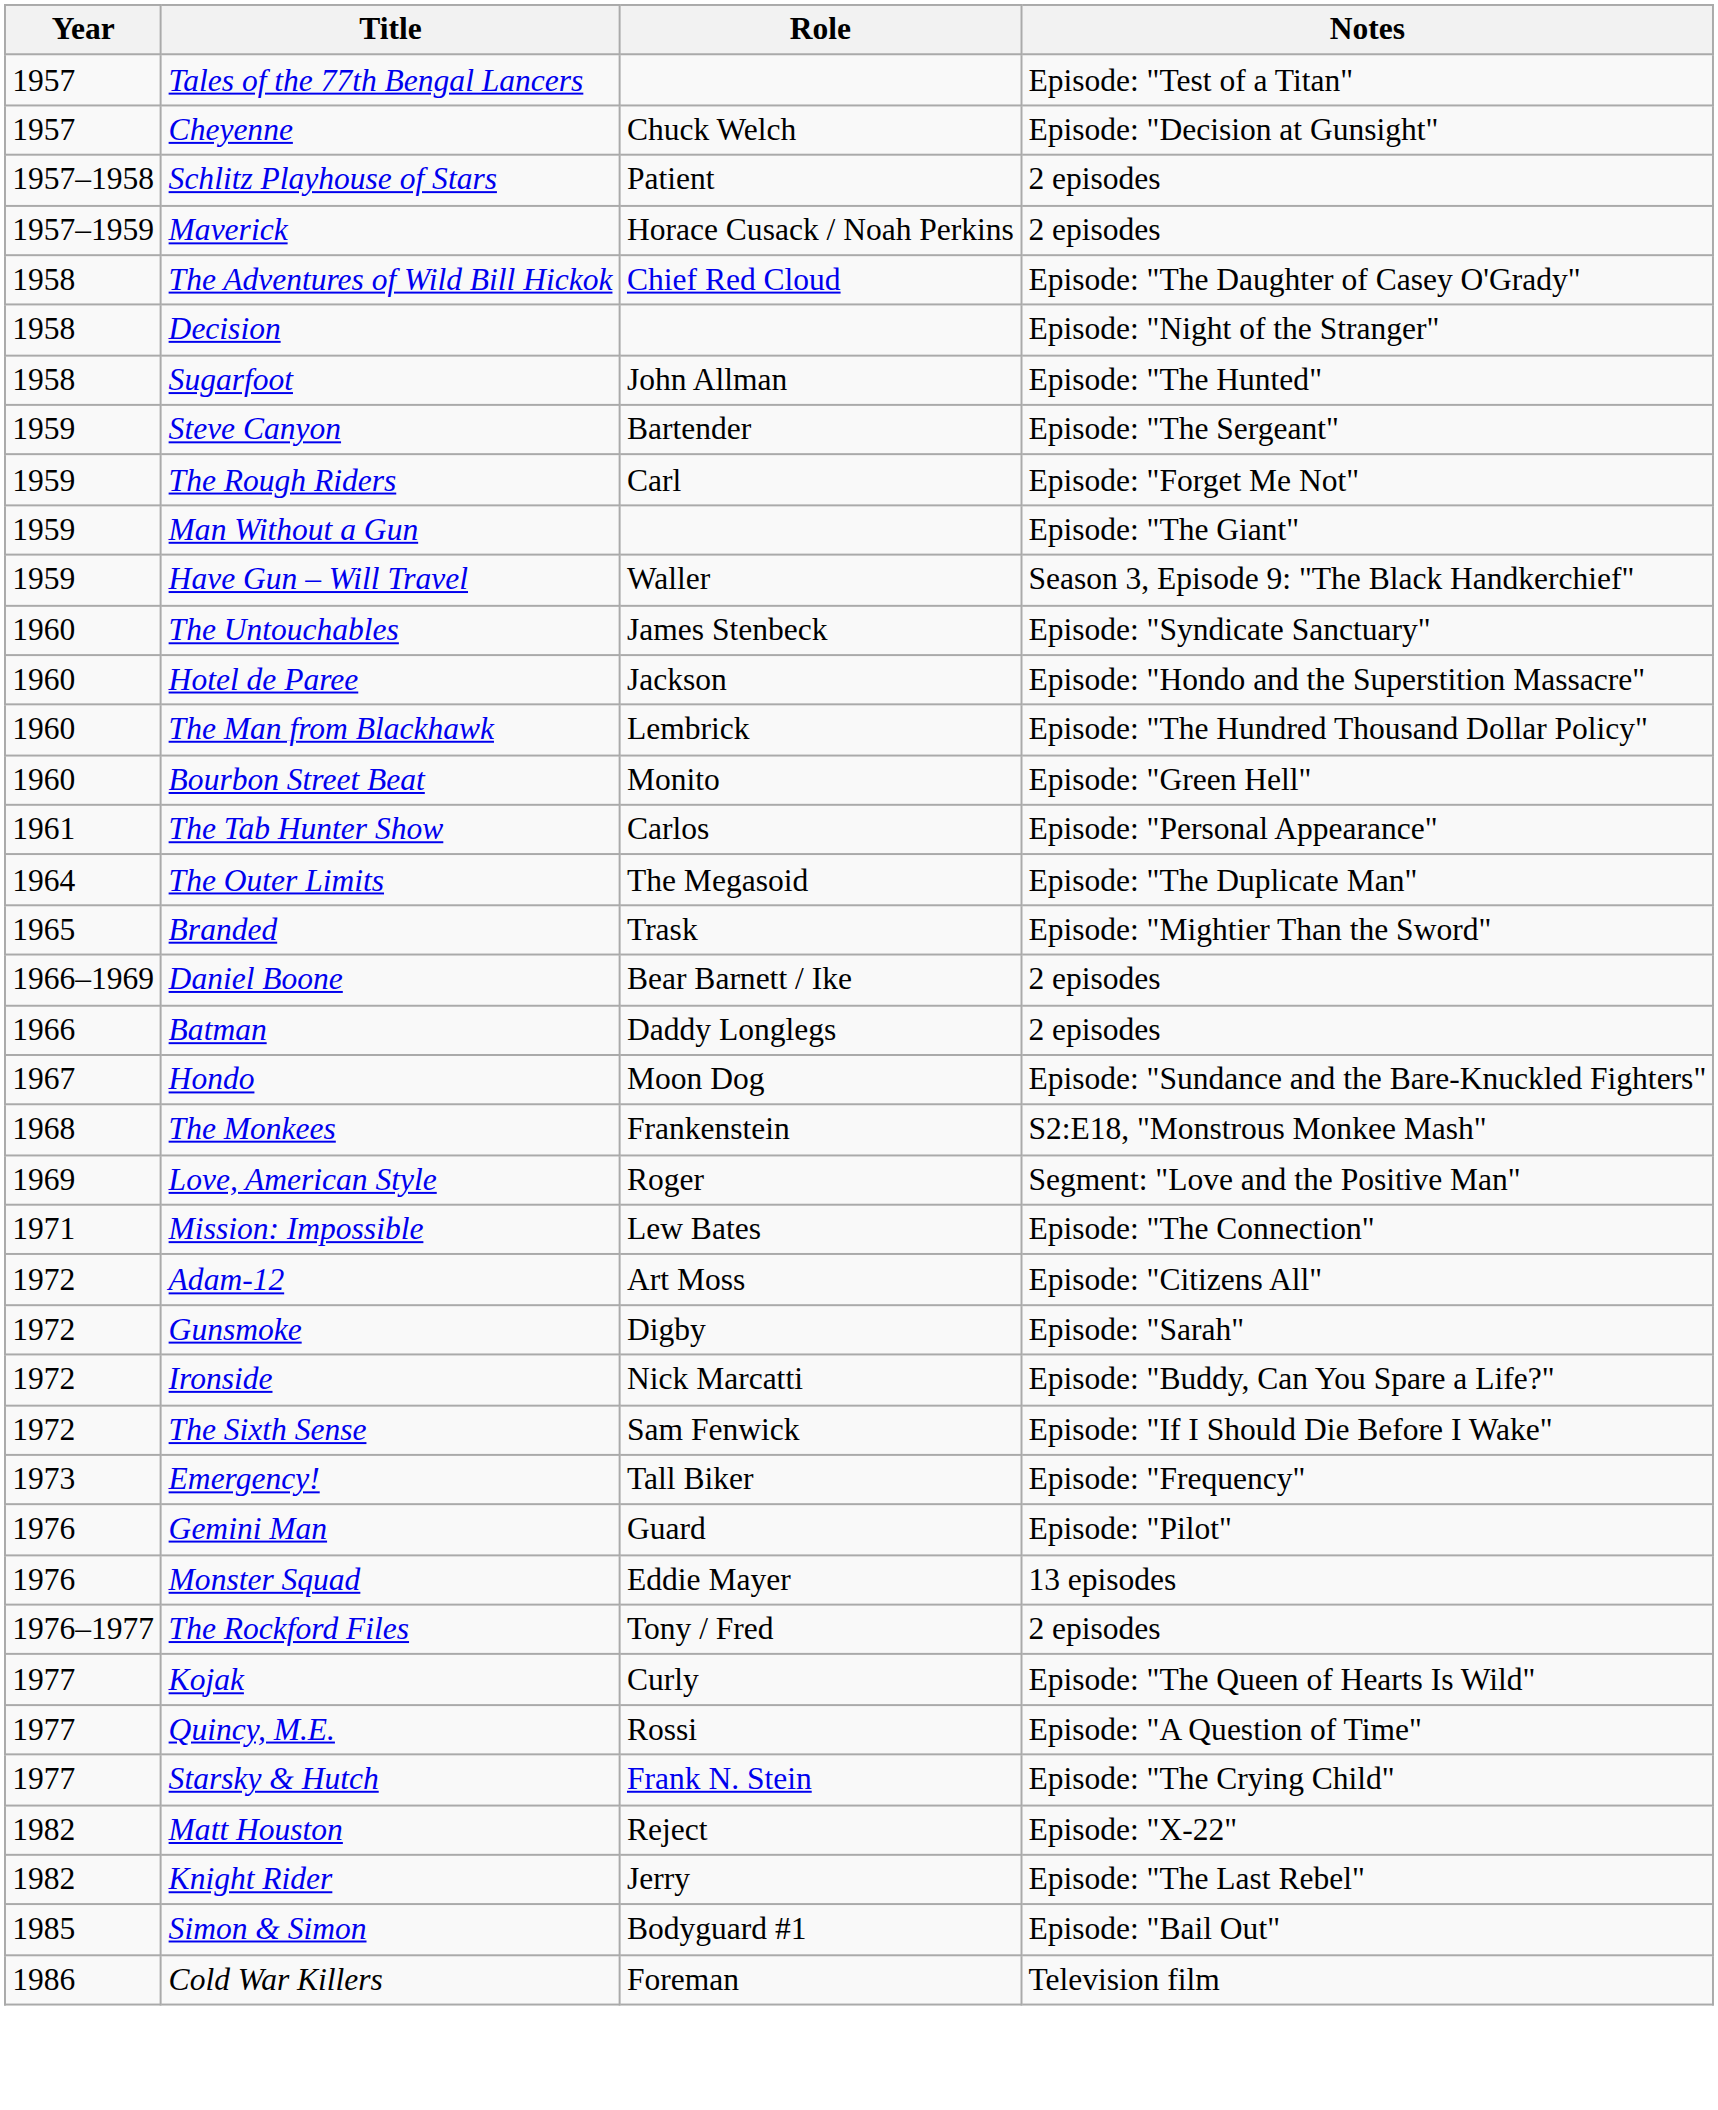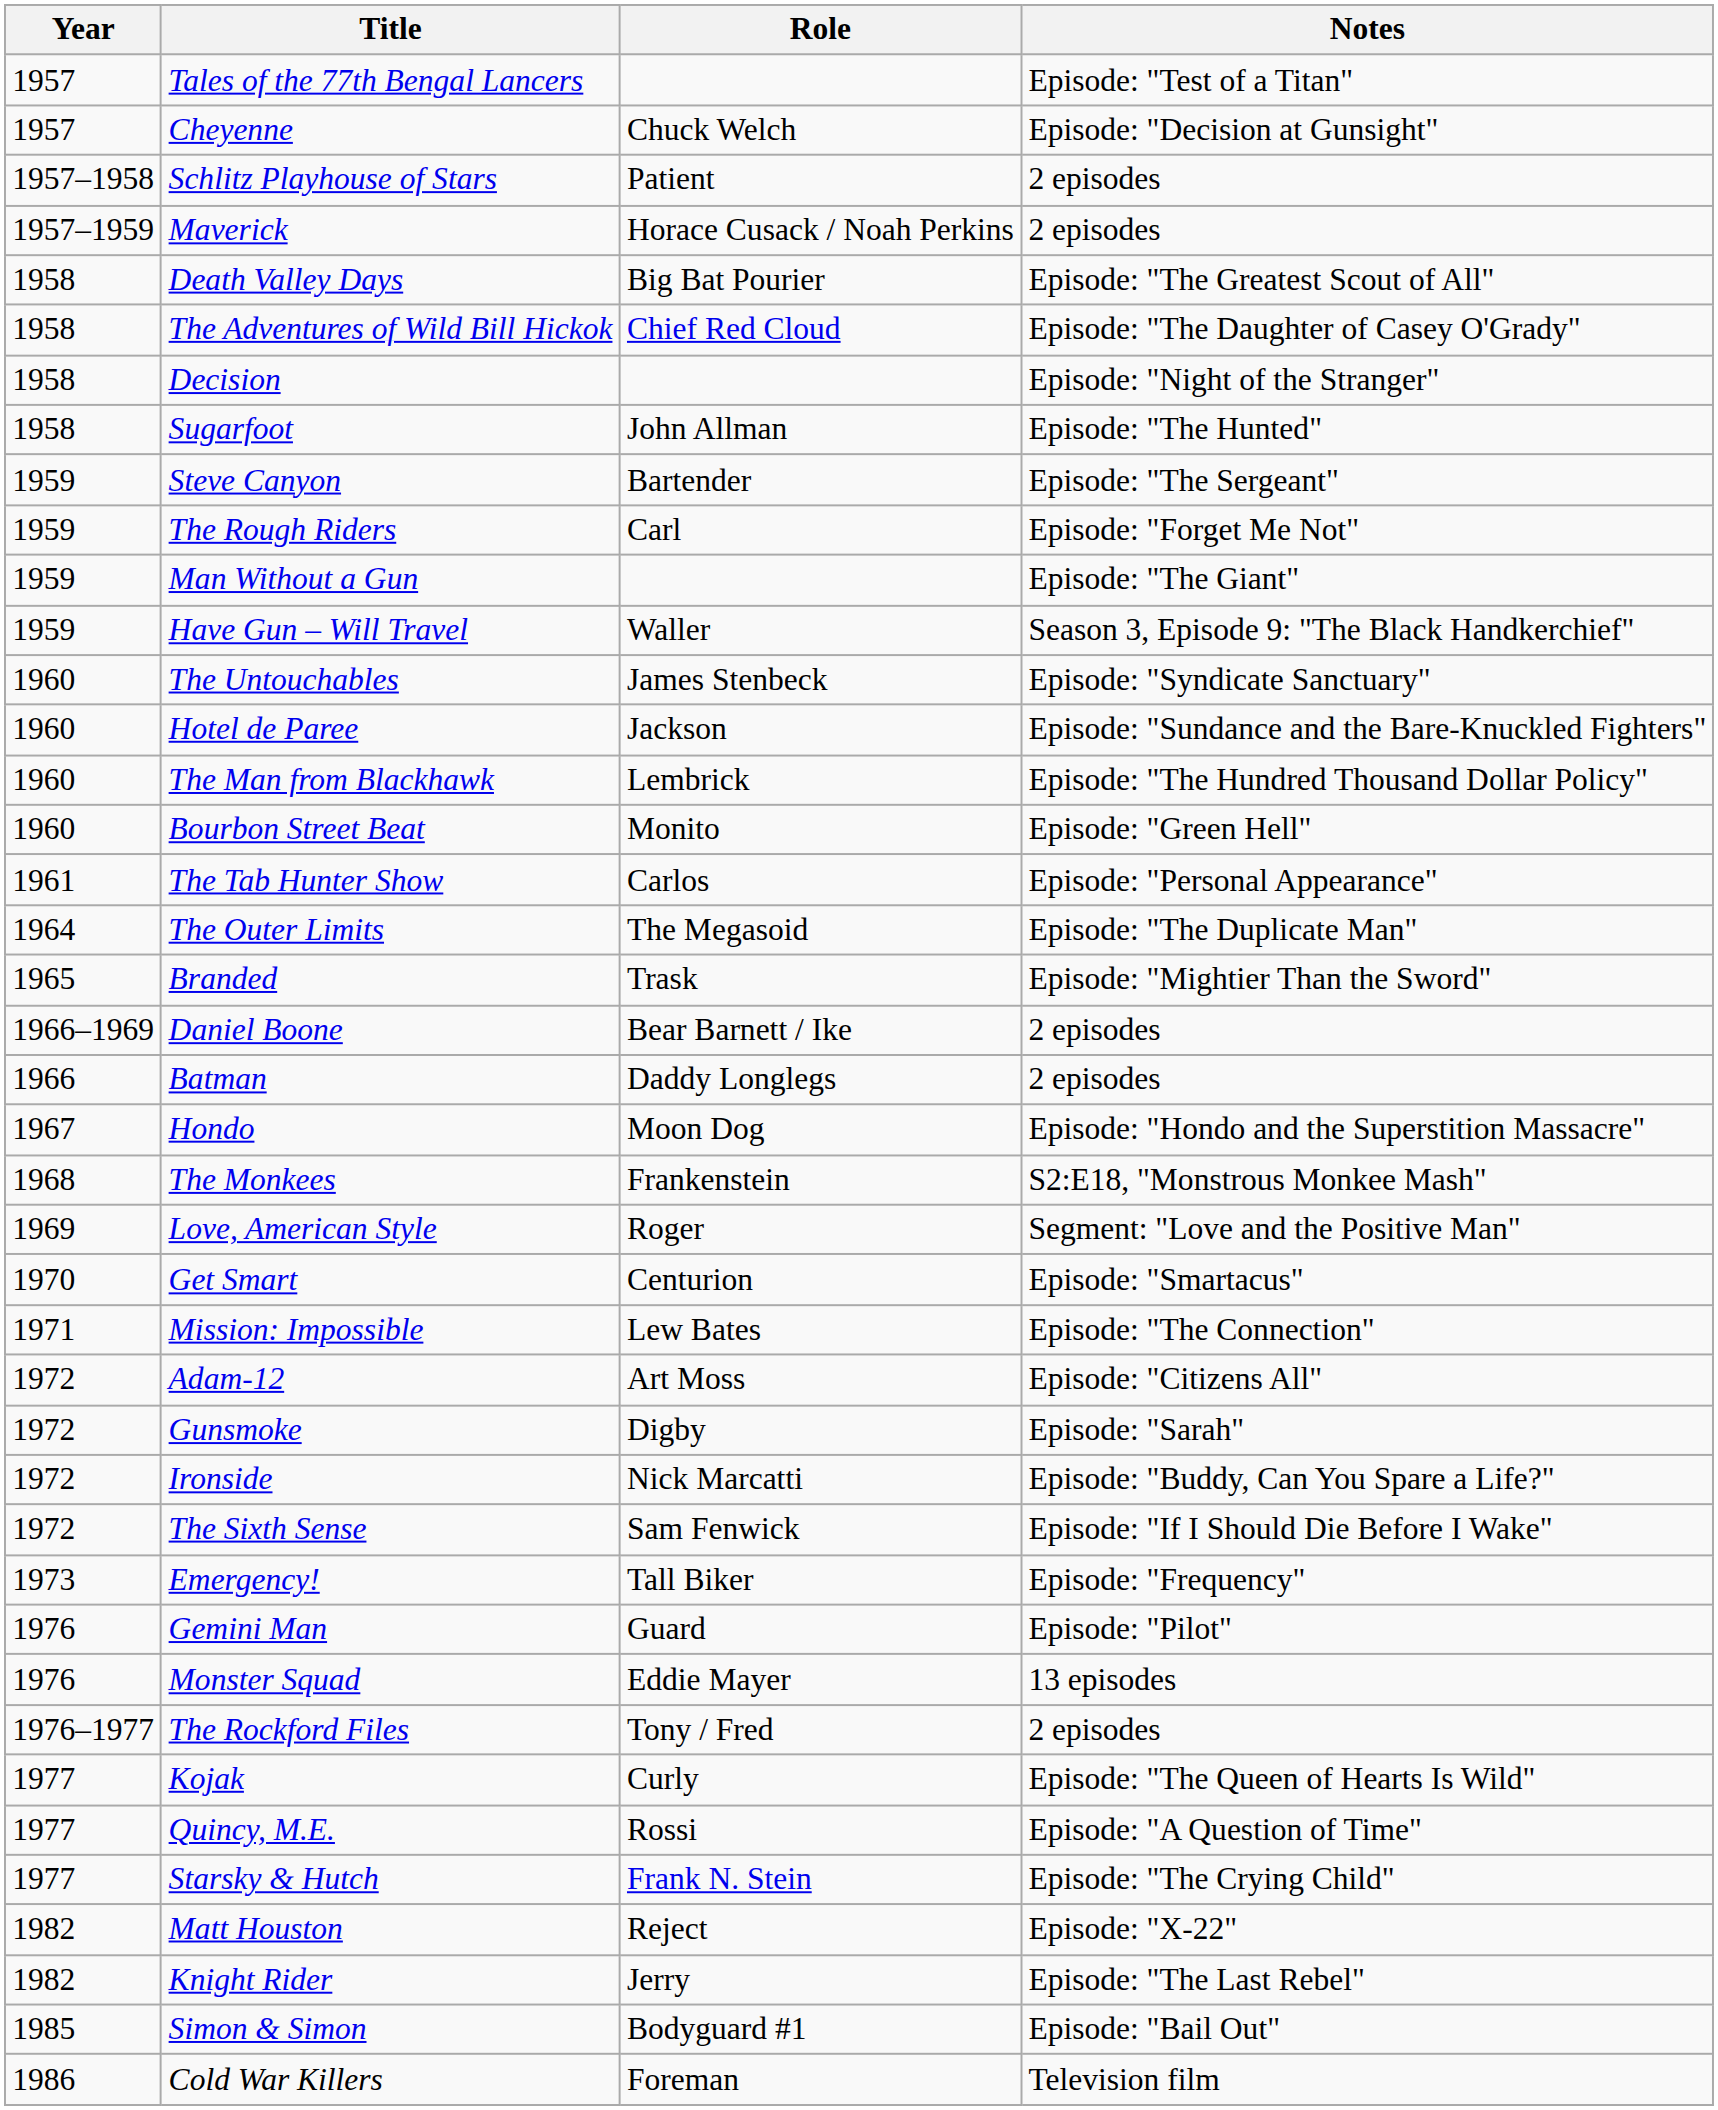 <table class="wikitable sortable">
 <tr>
 <th>Year</th>
 <th>Title</th>
 <th>Role</th>
 <th class="unsortable">Notes</th>
 </tr>
 <tr>
 <td>1957</td>
 <td><em><a href='#'>Tales of the 77th Bengal Lancers</a></em></td>
 <td></td>
 <td>Episode: "Test of a Titan"</td>
 </tr>
 <tr>
 <td>1957</td>
 <td><em><a href='#'>Cheyenne</a></em></td>
 <td>Chuck Welch</td>
 <td>Episode: "Decision at Gunsight"</td>
 </tr>
 <tr>
 <td>1957–1958</td>
 <td><em><a href='#'>Schlitz Playhouse of Stars</a></em></td>
 <td>Patient</td>
 <td>2 episodes</td>
 </tr>
 <tr>
 <td>1957–1959</td>
 <td><em><a href='#'>Maverick</a></em></td>
 <td>Horace Cusack / Noah Perkins</td>
 <td>2 episodes</td>
+</tr>
+<tr>
+<td>1958</td>
+<td><em><a href='#'>Death Valley Days</a></em></td>
+<td>Big Bat Pourier</td>
+<td>Episode: "The Greatest Scout of All"</td>
 </tr>
 <tr>
 <td>1958</td>
 <td><em><a href='#'>The Adventures of Wild Bill Hickok</a></em></td>
 <td><a href='#'>Chief Red Cloud</a></td>
 <td>Episode: "The Daughter of Casey O'Grady"</td>
 </tr>
 <tr>
 <td>1958</td>
 <td><em><a href='#'>Decision</a></em></td>
 <td></td>
 <td>Episode: "Night of the Stranger"</td>
 </tr>
 <tr>
 <td>1958</td>
 <td><em><a href='#'>Sugarfoot</a></em></td>
 <td>John Allman</td>
 <td>Episode: "The Hunted"</td>
 </tr>
 <tr>
 <td>1959</td>
 <td><em><a href='#'>Steve Canyon</a></em></td>
 <td>Bartender</td>
 <td>Episode: "The Sergeant"</td>
 </tr>
 <tr>
 <td>1959</td>
 <td><em><a href='#'>The Rough Riders</a></em></td>
 <td>Carl</td>
 <td>Episode: "Forget Me Not"</td>
 </tr>
 <tr>
 <td>1959</td>
 <td><em><a href='#'>Man Without a Gun</a></em></td>
 <td></td>
 <td>Episode: "The Giant"</td>
 </tr>
 <tr>
 <td>1959</td>
 <td><em><a href='#'>Have Gun – Will Travel</a></em></td>
 <td>Waller</td>
 <td>Season 3, Episode 9: "The Black Handkerchief"</td>
 </tr>
 <tr>
 <td>1960</td>
 <td><em><a href='#'>The Untouchables</a></em></td>
 <td>James Stenbeck</td>
 <td>Episode: "Syndicate Sanctuary"</td>
 </tr>
 <tr>
 <td>1960</td>
 <td><em><a href='#'>Hotel de Paree</a></em></td>
 <td>Jackson</td>
-<td>Episode: "Hondo and the Superstition Massacre"</td>
+<td>Episode: "Sundance and the Bare-Knuckled Fighters"</td>
 </tr>
 <tr>
 <td>1960</td>
 <td><em><a href='#'>The Man from Blackhawk</a></em></td>
 <td>Lembrick</td>
 <td>Episode: "The Hundred Thousand Dollar Policy"</td>
 </tr>
 <tr>
 <td>1960</td>
 <td><em><a href='#'>Bourbon Street Beat</a></em></td>
 <td>Monito</td>
 <td>Episode: "Green Hell"</td>
 </tr>
 <tr>
 <td>1961</td>
 <td><em><a href='#'>The Tab Hunter Show</a></em></td>
 <td>Carlos</td>
 <td>Episode: "Personal Appearance"</td>
 </tr>
 <tr>
 <td>1964</td>
 <td><em><a href='#'>The Outer Limits</a></em></td>
 <td>The Megasoid</td>
 <td>Episode: "The Duplicate Man"</td>
 </tr>
 <tr>
 <td>1965</td>
 <td><em><a href='#'>Branded</a></em></td>
 <td>Trask</td>
 <td>Episode: "Mightier Than the Sword"</td>
 </tr>
 <tr>
 <td>1966–1969</td>
 <td><em><a href='#'>Daniel Boone</a></em></td>
 <td>Bear Barnett / Ike</td>
 <td>2 episodes</td>
 </tr>
 <tr>
 <td>1966</td>
 <td><em><a href='#'>Batman</a></em></td>
 <td>Daddy Longlegs</td>
 <td>2 episodes</td>
 </tr>
 <tr>
 <td>1967</td>
 <td><em><a href='#'>Hondo</a></em></td>
 <td>Moon Dog</td>
-<td>Episode: "Sundance and the Bare-Knuckled Fighters"</td>
+<td>Episode: "Hondo and the Superstition Massacre"</td>
 </tr>
 <tr>
 <td>1968</td>
 <td><em><a href='#'>The Monkees</a></em></td>
 <td>Frankenstein</td>
 <td>S2:E18, "Monstrous Monkee Mash"</td>
 </tr>
 <tr>
 <td>1969</td>
 <td><em><a href='#'>Love, American Style</a></em></td>
 <td>Roger</td>
 <td>Segment: "Love and the Positive Man"</td>
+</tr>
+<tr>
+<td>1970</td>
+<td><em><a href='#'>Get Smart</a></em></td>
+<td>Centurion</td>
+<td>Episode: "Smartacus"</td>
 </tr>
 <tr>
 <td>1971</td>
 <td><em><a href='#'>Mission: Impossible</a></em></td>
 <td>Lew Bates</td>
 <td>Episode: "The Connection"</td>
 </tr>
 <tr>
 <td>1972</td>
 <td><em><a href='#'>Adam-12</a></em></td>
 <td>Art Moss</td>
 <td>Episode: "Citizens All"</td>
 </tr>
 <tr>
 <td>1972</td>
 <td><em><a href='#'>Gunsmoke</a></em></td>
 <td>Digby</td>
 <td>Episode: "Sarah"</td>
 </tr>
 <tr>
 <td>1972</td>
 <td><em><a href='#'>Ironside</a></em></td>
 <td>Nick Marcatti</td>
 <td>Episode: "Buddy, Can You Spare a Life?"</td>
 </tr>
 <tr>
 <td>1972</td>
 <td><em><a href='#'>The Sixth Sense</a></em></td>
 <td>Sam Fenwick</td>
 <td>Episode: "If I Should Die Before I Wake"</td>
 </tr>
 <tr>
 <td>1973</td>
 <td><em><a href='#'>Emergency!</a></em></td>
 <td>Tall Biker</td>
 <td>Episode: "Frequency"</td>
 </tr>
 <tr>
 <td>1976</td>
 <td><em><a href='#'>Gemini Man</a></em></td>
 <td>Guard</td>
 <td>Episode: "Pilot"</td>
 </tr>
 <tr>
 <td>1976</td>
 <td><em><a href='#'>Monster Squad</a></em></td>
 <td>Eddie Mayer</td>
 <td>13 episodes</td>
 </tr>
 <tr>
 <td>1976–1977</td>
 <td><em><a href='#'>The Rockford Files</a></em></td>
 <td>Tony / Fred</td>
 <td>2 episodes</td>
 </tr>
 <tr>
 <td>1977</td>
 <td><em><a href='#'>Kojak</a></em></td>
 <td>Curly</td>
 <td>Episode: "The Queen of Hearts Is Wild"</td>
 </tr>
 <tr>
 <td>1977</td>
 <td><em><a href='#'>Quincy, M.E.</a></em></td>
 <td>Rossi</td>
 <td>Episode: "A Question of Time"</td>
 </tr>
 <tr>
 <td>1977</td>
 <td><em><a href='#'>Starsky & Hutch</a></em></td>
 <td><a href='#'>Frank N. Stein</a></td>
 <td>Episode: "The Crying Child"</td>
 </tr>
 <tr>
 <td>1982</td>
 <td><em><a href='#'>Matt Houston</a></em></td>
 <td>Reject</td>
 <td>Episode: "X-22"</td>
 </tr>
 <tr>
 <td>1982</td>
 <td><em><a href='#'>Knight Rider</a></em></td>
 <td>Jerry</td>
 <td>Episode: "The Last Rebel"</td>
 </tr>
 <tr>
 <td>1985</td>
 <td><em><a href='#'>Simon & Simon</a></em></td>
 <td>Bodyguard #1</td>
 <td>Episode: "Bail Out"</td>
 </tr>
 <tr>
 <td>1986</td>
 <td><em>Cold War Killers</em></td>
 <td>Foreman</td>
 <td>Television film</td>
 </tr>
 </table>
